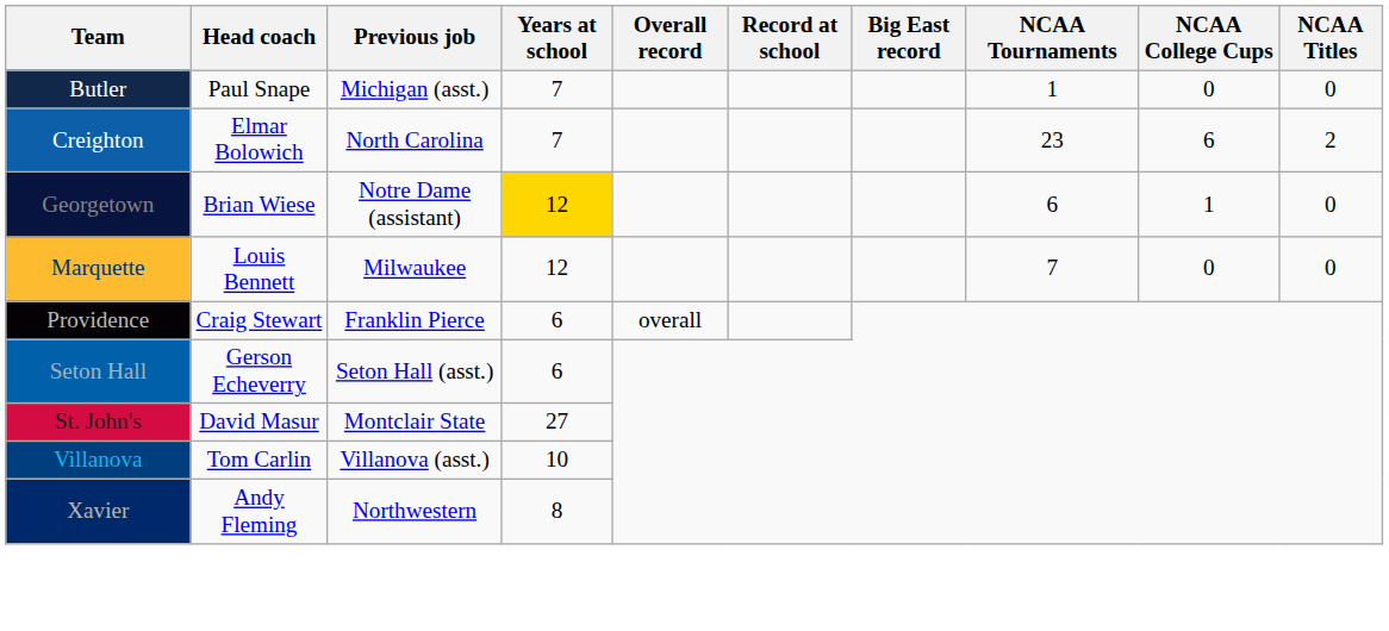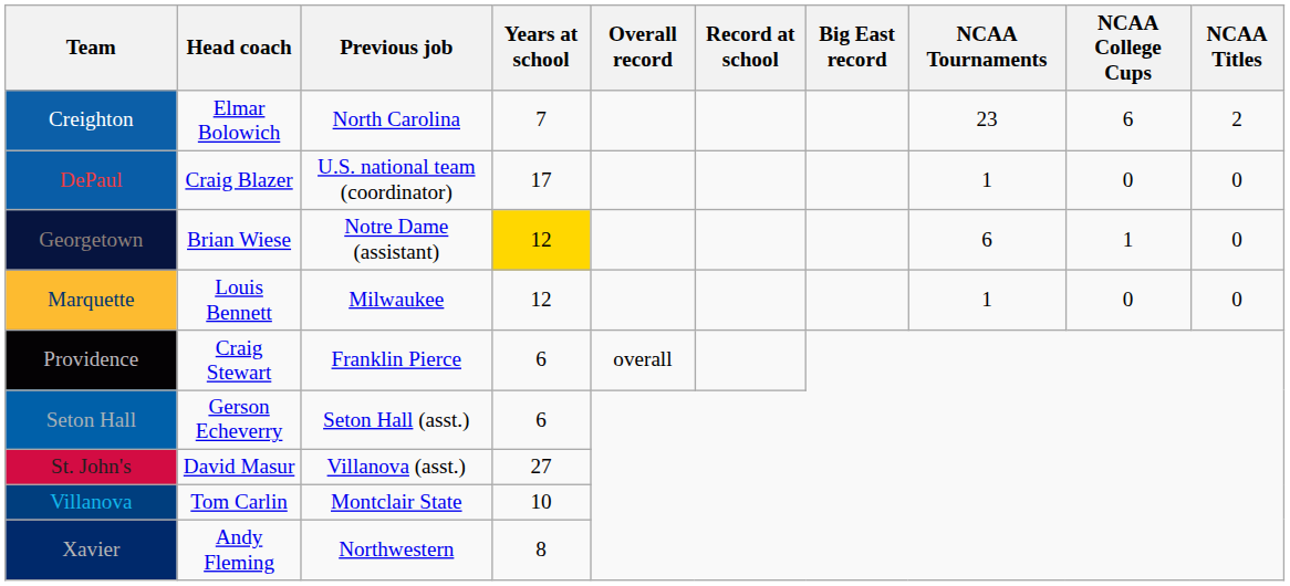 <table class="wikitable sortable" style="text-align: center;font-size:90%;">
 <tr>
 <th width="110">Team</th>
 <th>Head coach</th>
 <th>Previous job</th>
 <th>Years at school</th>
 <th>Overall record</th>
 <th>Record at school</th>
 <th>Big East record</th>
 <th>NCAA Tournaments</th>
 <th>NCAA College Cups</th>
 <th>NCAA Titles</th>
 </tr>
 <tr>
-<td style="background:#11284B; color:white;">Butler</td>
-<td>Paul Snape</td>
-<td><a href='#'>Michigan</a> (asst.)</td>
-<td>7</td>
-<td></td>
-<td></td>
-<td></td>
-<td>1</td>
-<td>0</td>
-<td>0</td>
-</tr>
-<tr>
 <td style="background:#0C5FA8; color:white;">Creighton</td>
 <td><a href='#'>Elmar Bolowich</a></td>
 <td><a href='#'>North Carolina</a></td>
 <td>7</td>
 <td></td>
 <td></td>
 <td></td>
 <td>23</td>
 <td>6</td>
 <td>2</td>
+</tr>
+<tr>
+<td style="background:#095DA7; color:#EF3E42;">DePaul</td>
+<td><a href='#'>Craig Blazer</a></td>
+<td><a href='#'>U.S. national team</a> (coordinator)</td>
+<td>17</td>
+<td></td>
+<td></td>
+<td></td>
+<td>1</td>
+<td>0</td>
+<td>0</td>
 </tr>
 <tr>
 <td style="background:#06143F; color:#8D817B;">Georgetown</td>
 <td><a href='#'>Brian Wiese</a></td>
 <td><a href='#'>Notre Dame</a> (assistant)</td>
 <td style="background: gold;">12</td>
 <td></td>
 <td></td>
 <td></td>
 <td>6</td>
 <td>1</td>
 <td>0</td>
 </tr>
 <tr>
 <td style="background:#FDBB30; color:#003572;">Marquette</td>
 <td><a href='#'>Louis Bennett</a></td>
 <td><a href='#'>Milwaukee</a></td>
 <td>12</td>
 <td></td>
 <td></td>
 <td></td>
-<td>7</td>
+<td>1</td>
 <td>0</td>
 <td>0</td>
 </tr>
 <tr>
 <td style="background:#040204; color:#BCB6BC;">Providence</td>
 <td><a href='#'>Craig Stewart</a></td>
 <td><a href='#'>Franklin Pierce</a></td>
 <td>6</td>
 <td>overall</td>
 <td></td>
 </tr>
 <tr>
 <td style="background:#0060A9; color:#A7B1B7;">Seton Hall</td>
 <td><a href='#'>Gerson Echeverry</a></td>
 <td><a href='#'>Seton Hall</a> (asst.)</td>
 <td>6</td>
 </tr>
 <tr>
 <td style="background:#D30C43; color:#221E1F;">St. John's</td>
 <td><a href='#'>David Masur</a></td>
-<td><a href='#'>Montclair State</a></td>
+<td><a href='#'>Villanova</a> (asst.)</td>
 <td>27</td>
 </tr>
 <tr>
 <td style="background:#003E7E; color:#13B5EA;">Villanova</td>
 <td><a href='#'>Tom Carlin</a></td>
-<td><a href='#'>Villanova</a> (asst.)</td>
+<td><a href='#'>Montclair State</a></td>
 <td>10</td>
 </tr>
 <tr>
 <td style="background:#00296B; color:#B5B5B5;">Xavier</td>
 <td><a href='#'>Andy Fleming</a></td>
 <td><a href='#'>Northwestern</a></td>
 <td>8</td>
 </tr>
 </table>
